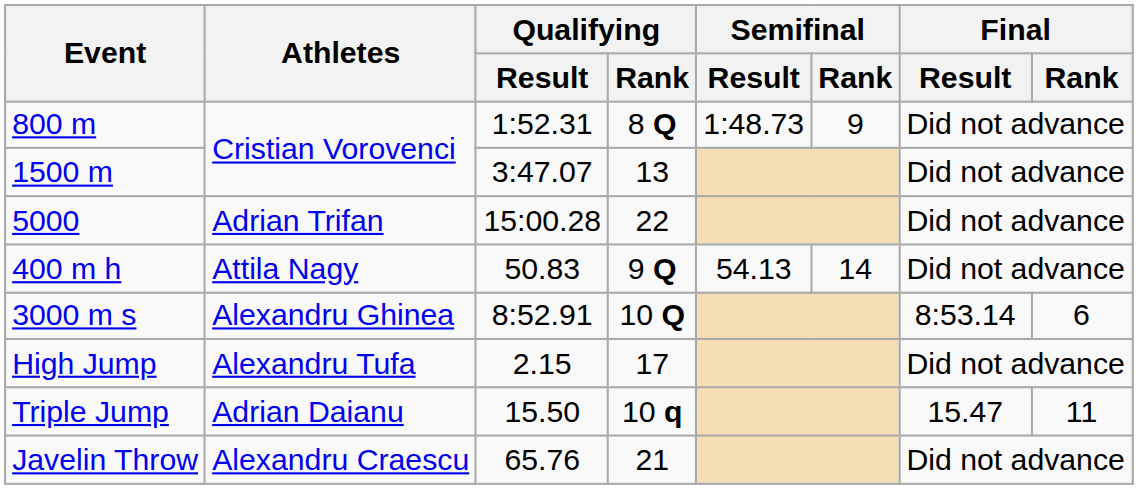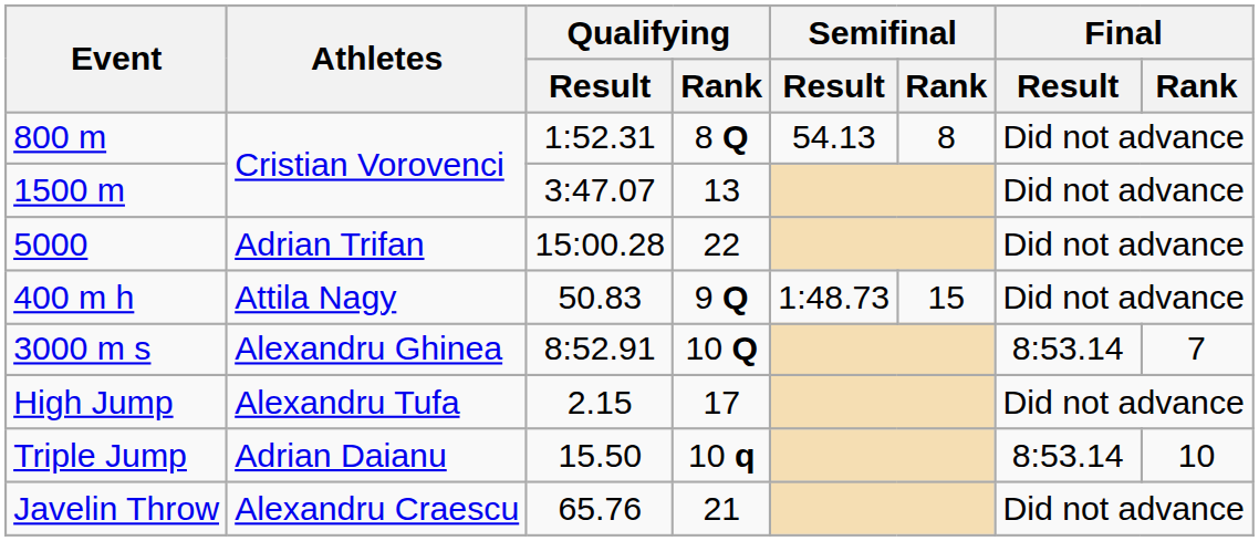 <table class=wikitable style="font-size:90%">
 <tr>
 <th rowspan="2">Event</th>
 <th rowspan="2">Athletes</th>
 <th colspan="2">Qualifying</th>
 <th colspan="2">Semifinal</th>
 <th colspan="2">Final</th>
 </tr>
 <tr>
 <th>Result</th>
 <th>Rank</th>
 <th>Result</th>
 <th>Rank</th>
 <th>Result</th>
 <th>Rank</th>
 </tr>
 <tr>
 <td rowspan="1"><a href='#'>800 m</a></td>
 <td rowspan="2"><a href='#'>Cristian Vorovenci</a></td>
 <td align=center>1:52.31</td>
 <td align=center>8 <strong>Q</strong></td>
-<td align=center>1:48.73</td>
-<td align=center>9</td>
+<td align=center>54.13</td>
+<td align=center>8</td>
 <td colspan="2"  align=center>Did not advance</td>
 </tr>
 <tr>
 <td rowspan="1"><a href='#'>1500 m</a></td>
 <td align=center>3:47.07</td>
 <td align=center>13</td>
 <td colspan="2" bgcolor="wheat"></td>
 <td colspan="2"  align=center>Did not advance</td>
 </tr>
 <tr>
 <td rowspan="1"><a href='#'>5000</a></td>
 <td><a href='#'>Adrian Trifan</a></td>
 <td align=center>15:00.28</td>
 <td align=center>22</td>
 <td colspan="2" bgcolor="wheat"></td>
 <td colspan="2"  align=center>Did not advance</td>
 </tr>
 <tr>
 <td rowspan="1"><a href='#'>400 m h</a></td>
 <td><a href='#'>Attila Nagy</a></td>
 <td align=center>50.83</td>
 <td align=center>9 <strong>Q</strong></td>
-<td align=center>54.13</td>
-<td align=center>14</td>
+<td align=center>1:48.73</td>
+<td align=center>15</td>
 <td colspan="2"  align=center>Did not advance</td>
 </tr>
 <tr>
 <td rowspan="1"><a href='#'>3000 m s</a></td>
 <td><a href='#'>Alexandru Ghinea</a></td>
 <td align=center>8:52.91</td>
 <td align=center>10 <strong>Q</strong></td>
 <td colspan="2" bgcolor="wheat"></td>
 <td align=center>8:53.14</td>
-<td align=center>6</td>
+<td align=center>7</td>
 </tr>
 <tr>
 <td rowspan="1"><a href='#'>High Jump</a></td>
 <td><a href='#'>Alexandru Tufa</a></td>
 <td align=center>2.15</td>
 <td align=center>17</td>
 <td colspan="2" bgcolor="wheat"></td>
 <td colspan="2"  align=center>Did not advance</td>
 </tr>
 <tr>
 <td rowspan="1"><a href='#'>Triple Jump</a></td>
 <td><a href='#'>Adrian Daianu</a></td>
 <td align=center>15.50</td>
 <td align=center>10 <strong>q</strong></td>
 <td colspan="2" bgcolor="wheat"></td>
-<td align=center>15.47</td>
-<td align=center>11</td>
+<td align=center>8:53.14</td>
+<td align=center>10</td>
 </tr>
 <tr>
 <td rowspan="1"><a href='#'>Javelin Throw</a></td>
 <td><a href='#'>Alexandru Craescu</a></td>
 <td align=center>65.76</td>
 <td align=center>21</td>
 <td colspan="2" bgcolor="wheat"></td>
 <td colspan="2"  align=center>Did not advance</td>
 </tr>
 </table>
